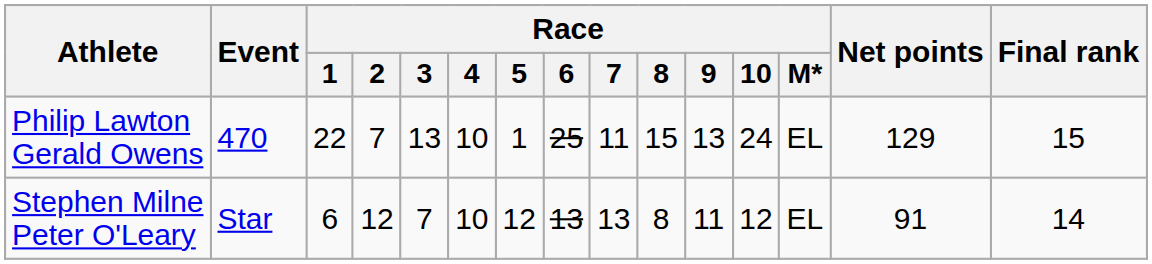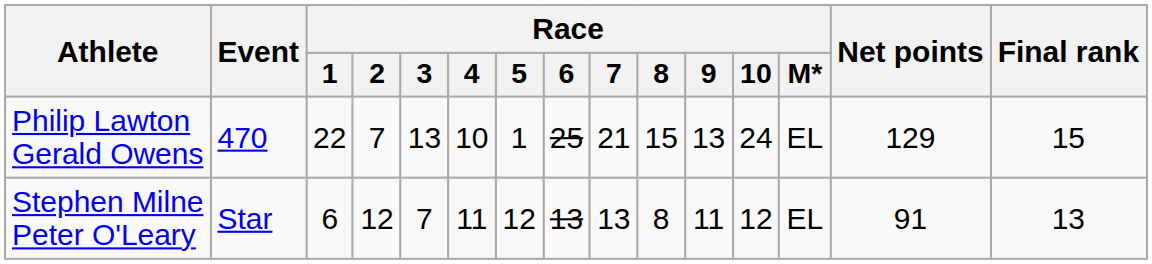 <table class="wikitable" style="font-size:90%">
 <tr>
 <th rowspan=2>Athlete</th>
 <th rowspan=2>Event</th>
 <th colspan=11>Race</th>
 <th rowspan=2>Net points</th>
 <th rowspan=2>Final rank</th>
 </tr>
 <tr style="font-size:95%">
 <th>1</th>
 <th>2</th>
 <th>3</th>
 <th>4</th>
 <th>5</th>
 <th>6</th>
 <th>7</th>
 <th>8</th>
 <th>9</th>
 <th>10</th>
 <th>M*</th>
 </tr>
 <tr align=center>
 <td align=left><a href='#'>Philip Lawton</a> <br> <a href='#'>Gerald Owens</a></td>
 <td align=left><a href='#'>470</a></td>
 <td>22</td>
 <td>7</td>
 <td>13</td>
 <td>10</td>
 <td>1</td>
 <td><s>25</s></td>
-<td>11</td>
+<td>21</td>
 <td>15</td>
 <td>13</td>
 <td>24</td>
 <td>EL</td>
 <td>129</td>
 <td>15</td>
 </tr>
 <tr align=center>
 <td align=left><a href='#'>Stephen Milne</a> <br> <a href='#'>Peter O'Leary</a></td>
 <td align=left><a href='#'>Star</a></td>
 <td>6</td>
 <td>12</td>
 <td>7</td>
-<td>10</td>
+<td>11</td>
 <td>12</td>
 <td><s>13</s></td>
 <td>13</td>
 <td>8</td>
 <td>11</td>
 <td>12</td>
 <td>EL</td>
 <td>91</td>
-<td>14</td>
+<td>13</td>
 </tr>
 </table>
